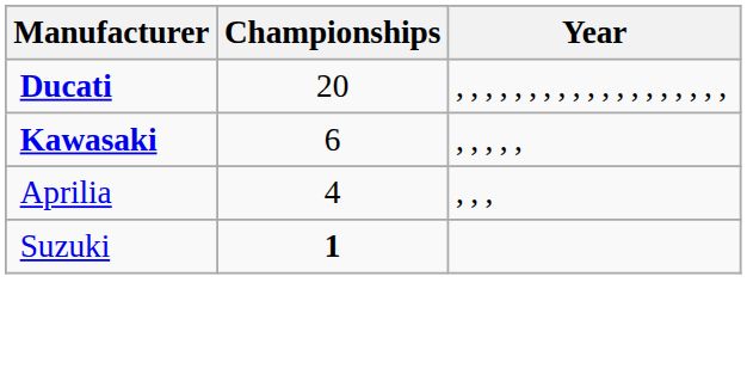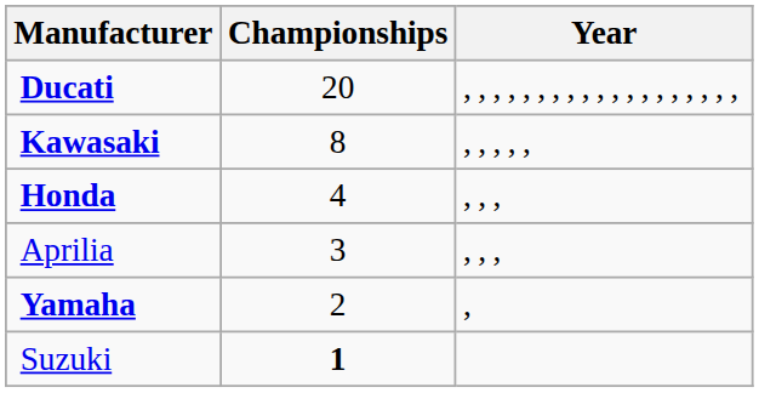 <table class="wikitable sortable" style="font-size:95%;">
 <tr>
 <th>Manufacturer</th>
 <th>Championships</th>
 <th>Year</th>
 </tr>
 <tr>
 <td data-sort-value=DUC> <strong><a href='#'>Ducati</a></strong></td>
 <td align="center">20</td>
 <td>, , , , , , , , , , , , , , , , , , , </td>
 </tr>
 <tr>
 <td data-sort-value=KAW> <strong><a href='#'>Kawasaki</a></strong></td>
-<td align="center">6</td>
+<td align="center">8</td>
 <td>, , , , , </td>
 </tr>
 <tr>
-<td data-sort-value=APR> <a href='#'>Aprilia</a></td>
+<td data-sort-value=HON> <strong><a href='#'>Honda</a></strong></td>
 <td align="center">4</td>
 <td>, , , </td>
+</tr>
+<tr>
+<td data-sort-value=APR> <a href='#'>Aprilia</a></td>
+<td align="center">3</td>
+<td>, , , </td>
+</tr>
+<tr>
+<td data-sort-value=YAM> <strong><a href='#'>Yamaha</a></strong></td>
+<td align="center">2</td>
+<td>, </td>
 </tr>
 <tr>
 <td data-sort-value=SUZ> <a href='#'>Suzuki</a></td>
 <td align="center"><strong>1</strong></td>
 <td></td>
 </tr>
 </table>
